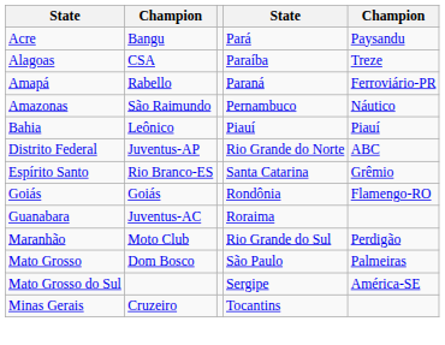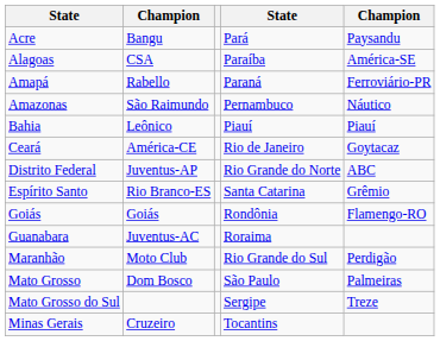 <table class="wikitable">
 <tr>
 <th>State</th>
 <th>Champion</th>
 <th></th>
 <th>State</th>
 <th>Champion</th>
 </tr>
 <tr>
 <td><a href='#'>Acre</a></td>
 <td><a href='#'>Bangu</a></td>
 <td></td>
 <td><a href='#'>Pará</a></td>
 <td><a href='#'>Paysandu</a></td>
 </tr>
 <tr>
 <td><a href='#'>Alagoas</a></td>
 <td><a href='#'>CSA</a></td>
 <td></td>
 <td><a href='#'>Paraíba</a></td>
-<td><a href='#'>Treze</a></td>
+<td><a href='#'>América-SE</a></td>
 </tr>
 <tr>
 <td><a href='#'>Amapá</a></td>
 <td><a href='#'>Rabello</a></td>
 <td></td>
 <td><a href='#'>Paraná</a></td>
 <td><a href='#'>Ferroviário-PR</a></td>
 </tr>
 <tr>
 <td><a href='#'>Amazonas</a></td>
 <td><a href='#'>São Raimundo</a></td>
 <td></td>
 <td><a href='#'>Pernambuco</a></td>
 <td><a href='#'>Náutico</a></td>
 </tr>
 <tr>
 <td><a href='#'>Bahia</a></td>
 <td><a href='#'>Leônico</a></td>
 <td></td>
 <td><a href='#'>Piauí</a></td>
 <td><a href='#'>Piauí</a></td>
+</tr>
+<tr>
+<td><a href='#'>Ceará</a></td>
+<td><a href='#'>América-CE</a></td>
+<td></td>
+<td><a href='#'>Rio de Janeiro</a></td>
+<td><a href='#'>Goytacaz</a></td>
 </tr>
 <tr>
 <td><a href='#'>Distrito Federal</a></td>
 <td><a href='#'>Juventus-AP</a></td>
 <td></td>
 <td><a href='#'>Rio Grande do Norte</a></td>
 <td><a href='#'>ABC</a></td>
 </tr>
 <tr>
 <td><a href='#'>Espírito Santo</a></td>
 <td><a href='#'>Rio Branco-ES</a></td>
 <td></td>
 <td><a href='#'>Santa Catarina</a></td>
 <td><a href='#'>Grêmio</a></td>
 </tr>
 <tr>
 <td><a href='#'>Goiás</a></td>
 <td><a href='#'>Goiás</a></td>
 <td></td>
 <td><a href='#'>Rondônia</a></td>
 <td><a href='#'>Flamengo-RO</a></td>
 </tr>
 <tr>
 <td><a href='#'>Guanabara</a></td>
 <td><a href='#'>Juventus-AC</a></td>
 <td></td>
 <td><a href='#'>Roraima</a></td>
 <td></td>
 </tr>
 <tr>
 <td><a href='#'>Maranhão</a></td>
 <td><a href='#'>Moto Club</a></td>
 <td></td>
 <td><a href='#'>Rio Grande do Sul</a></td>
 <td><a href='#'>Perdigão</a></td>
 </tr>
 <tr>
 <td><a href='#'>Mato Grosso</a></td>
 <td><a href='#'>Dom Bosco</a></td>
 <td></td>
 <td><a href='#'>São Paulo</a></td>
 <td><a href='#'>Palmeiras</a></td>
 </tr>
 <tr>
 <td><a href='#'>Mato Grosso do Sul</a></td>
 <td></td>
 <td></td>
 <td><a href='#'>Sergipe</a></td>
-<td><a href='#'>América-SE</a></td>
+<td><a href='#'>Treze</a></td>
 </tr>
 <tr>
 <td><a href='#'>Minas Gerais</a></td>
 <td><a href='#'>Cruzeiro</a></td>
 <td></td>
 <td><a href='#'>Tocantins</a></td>
 <td></td>
 </tr>
 </table>
